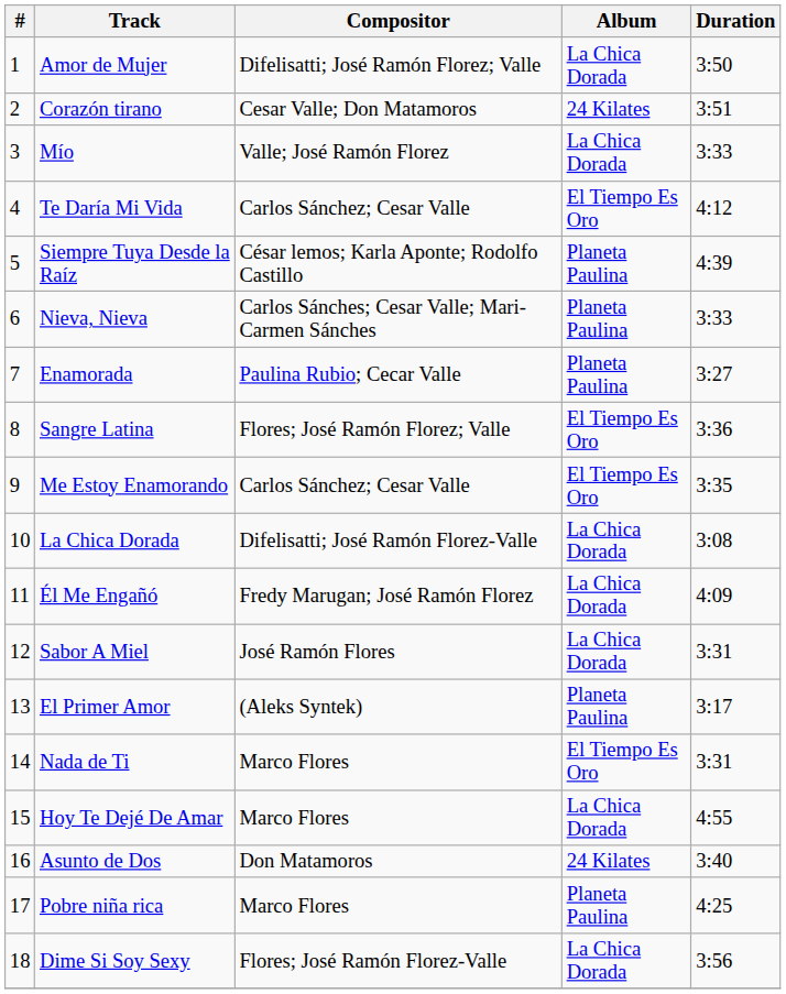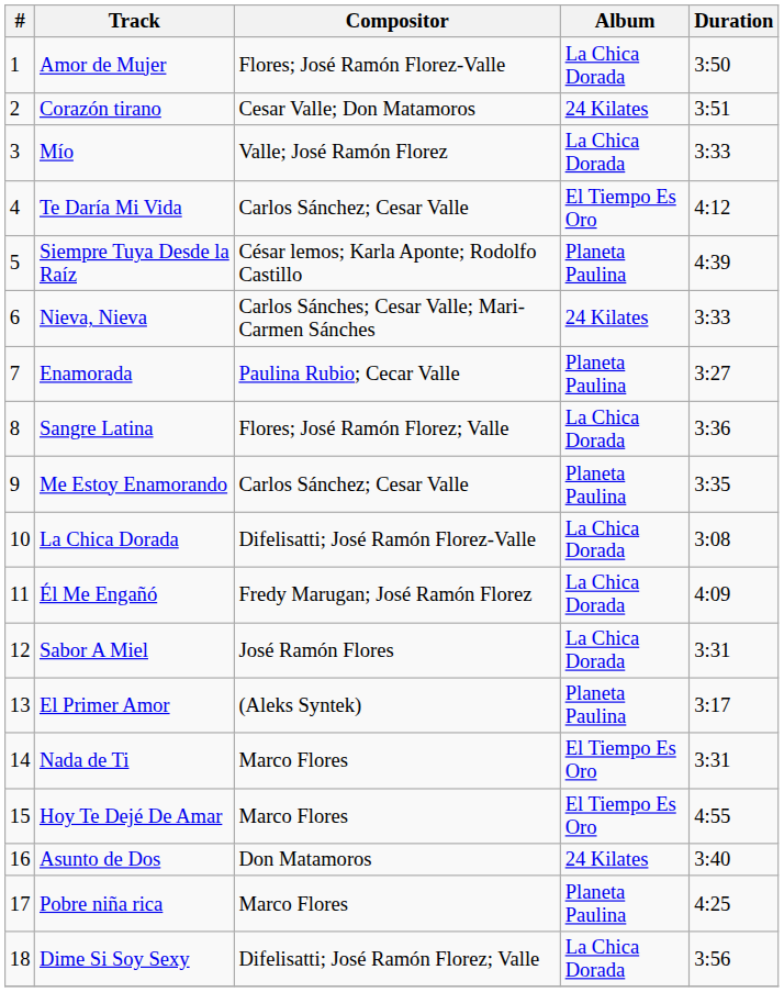 <table class="wikitable">
 <tr>
 <th>#</th>
 <th>Track</th>
 <th>Compositor</th>
 <th>Album</th>
 <th>Duration</th>
 </tr>
 <tr>
 <td>1</td>
 <td><a href='#'>Amor de Mujer</a></td>
-<td>Difelisatti; José Ramón Florez; Valle</td>
+<td>Flores; José Ramón Florez-Valle</td>
 <td><a href='#'>La Chica Dorada</a></td>
 <td>3:50</td>
 </tr>
 <tr>
 <td>2</td>
 <td><a href='#'>Corazón tirano</a></td>
 <td>Cesar Valle; Don Matamoros</td>
 <td><a href='#'>24 Kilates</a></td>
 <td>3:51</td>
 </tr>
 <tr>
 <td>3</td>
 <td><a href='#'>Mío</a></td>
 <td>Valle; José Ramón Florez</td>
 <td><a href='#'>La Chica Dorada</a></td>
 <td>3:33</td>
 </tr>
 <tr>
 <td>4</td>
 <td><a href='#'>Te Daría Mi Vida</a></td>
 <td>Carlos Sánchez; Cesar Valle</td>
 <td><a href='#'>El Tiempo Es Oro</a></td>
 <td>4:12</td>
 </tr>
 <tr>
 <td>5</td>
 <td><a href='#'>Siempre Tuya Desde la Raíz</a></td>
 <td>César lemos; Karla Aponte; Rodolfo Castillo</td>
 <td><a href='#'>Planeta Paulina</a></td>
 <td>4:39</td>
 </tr>
 <tr>
 <td>6</td>
 <td><a href='#'>Nieva, Nieva</a></td>
 <td>Carlos Sánches; Cesar Valle; Mari-Carmen Sánches</td>
-<td><a href='#'>Planeta Paulina</a></td>
+<td><a href='#'>24 Kilates</a></td>
 <td>3:33</td>
 </tr>
 <tr>
 <td>7</td>
 <td><a href='#'>Enamorada</a></td>
 <td><a href='#'>Paulina Rubio</a>; Cecar Valle</td>
 <td><a href='#'>Planeta Paulina</a></td>
 <td>3:27</td>
 </tr>
 <tr>
 <td>8</td>
 <td><a href='#'>Sangre Latina</a></td>
 <td>Flores; José Ramón Florez; Valle</td>
-<td><a href='#'>El Tiempo Es Oro</a></td>
+<td><a href='#'>La Chica Dorada</a></td>
 <td>3:36</td>
 </tr>
 <tr>
 <td>9</td>
 <td><a href='#'>Me Estoy Enamorando</a></td>
 <td>Carlos Sánchez; Cesar Valle</td>
-<td><a href='#'>El Tiempo Es Oro</a></td>
+<td><a href='#'>Planeta Paulina</a></td>
 <td>3:35</td>
 </tr>
 <tr>
 <td>10</td>
 <td><a href='#'>La Chica Dorada</a></td>
 <td>Difelisatti; José Ramón Florez-Valle</td>
 <td><a href='#'>La Chica Dorada</a></td>
 <td>3:08</td>
 </tr>
 <tr>
 <td>11</td>
 <td><a href='#'>Él Me Engañó</a></td>
 <td>Fredy Marugan; José Ramón Florez</td>
 <td><a href='#'>La Chica Dorada</a></td>
 <td>4:09</td>
 </tr>
 <tr>
 <td>12</td>
 <td><a href='#'>Sabor A Miel</a></td>
 <td>José Ramón Flores</td>
 <td><a href='#'>La Chica Dorada</a></td>
 <td>3:31</td>
 </tr>
 <tr>
 <td>13</td>
 <td><a href='#'>El Primer Amor</a></td>
 <td>(Aleks Syntek)</td>
 <td><a href='#'>Planeta Paulina</a></td>
 <td>3:17</td>
 </tr>
 <tr>
 <td>14</td>
 <td><a href='#'>Nada de Ti</a></td>
 <td>Marco Flores</td>
 <td><a href='#'>El Tiempo Es Oro</a></td>
 <td>3:31</td>
 </tr>
 <tr>
 <td>15</td>
 <td><a href='#'>Hoy Te Dejé De Amar</a></td>
 <td>Marco Flores</td>
-<td><a href='#'>La Chica Dorada</a></td>
+<td><a href='#'>El Tiempo Es Oro</a></td>
 <td>4:55</td>
 </tr>
 <tr>
 <td>16</td>
 <td><a href='#'>Asunto de Dos</a></td>
 <td>Don Matamoros</td>
 <td><a href='#'>24 Kilates</a></td>
 <td>3:40</td>
 </tr>
 <tr>
 <td>17</td>
 <td><a href='#'>Pobre niña rica</a></td>
 <td>Marco Flores</td>
 <td><a href='#'>Planeta Paulina</a></td>
 <td>4:25</td>
 </tr>
 <tr>
 <td>18</td>
 <td><a href='#'>Dime Si Soy Sexy</a></td>
-<td>Flores; José Ramón Florez-Valle</td>
+<td>Difelisatti; José Ramón Florez; Valle</td>
 <td><a href='#'>La Chica Dorada</a></td>
 <td>3:56</td>
 </tr>
 <tr>
 </tr>
 </table>
